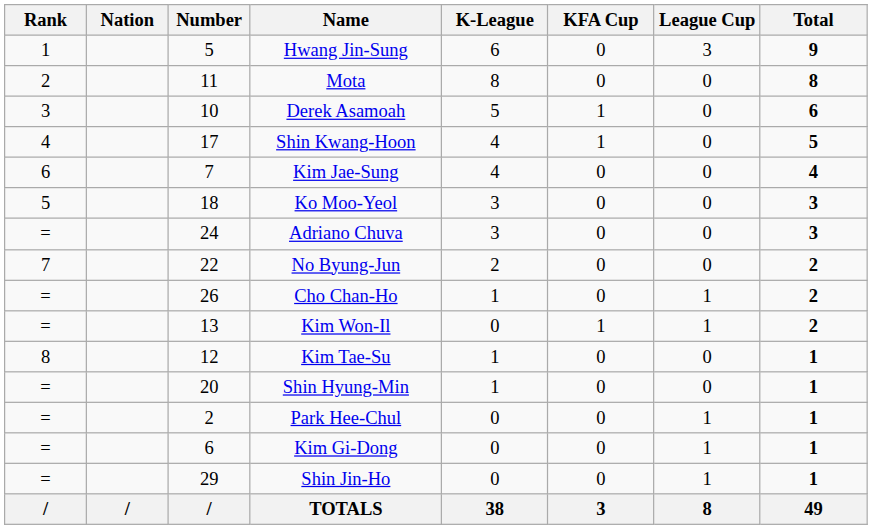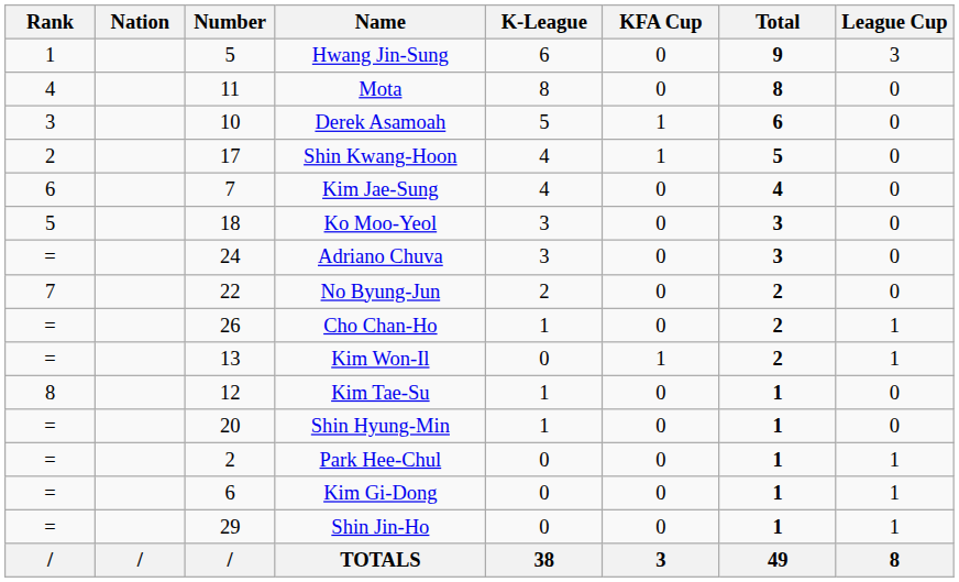 <table class="wikitable" style="font-size: 95%; text-align: center;">
 <tr>
 <th width=60>Rank</th>
 <th width=60>Nation</th>
 <th width=60>Number</th>
 <th width=150>Name</th>
 <th width=80>K-League</th>
 <th width=80>KFA Cup</th>
+<th width=80>Total</th>
 <th width=80>League Cup</th>
-<th width=80>Total</th>
 </tr>
 <tr>
 <td>1</td>
 <td></td>
 <td>5</td>
 <td><a href='#'>Hwang Jin-Sung</a></td>
 <td>6</td>
 <td>0</td>
+<td><strong>9</strong></td>
 <td>3</td>
-<td><strong>9</strong></td>
 </tr>
 <tr>
-<td>2</td>
+<td>4</td>
 <td></td>
 <td>11</td>
 <td><a href='#'>Mota</a></td>
 <td>8</td>
 <td>0</td>
+<td><strong>8</strong></td>
 <td>0</td>
-<td><strong>8</strong></td>
 </tr>
 <tr>
 <td>3</td>
 <td></td>
 <td>10</td>
 <td><a href='#'>Derek Asamoah</a></td>
 <td>5</td>
 <td>1</td>
+<td><strong>6</strong></td>
 <td>0</td>
-<td><strong>6</strong></td>
 </tr>
 <tr>
-<td>4</td>
+<td>2</td>
 <td></td>
 <td>17</td>
 <td><a href='#'>Shin Kwang-Hoon</a></td>
 <td>4</td>
 <td>1</td>
+<td><strong>5</strong></td>
 <td>0</td>
-<td><strong>5</strong></td>
 </tr>
 <tr>
 <td>6</td>
 <td></td>
 <td>7</td>
 <td><a href='#'>Kim Jae-Sung</a></td>
 <td>4</td>
 <td>0</td>
+<td><strong>4</strong></td>
 <td>0</td>
-<td><strong>4</strong></td>
 </tr>
 <tr>
 <td>5</td>
 <td></td>
 <td>18</td>
 <td><a href='#'>Ko Moo-Yeol</a></td>
 <td>3</td>
 <td>0</td>
+<td><strong>3</strong></td>
 <td>0</td>
-<td><strong>3</strong></td>
 </tr>
 <tr>
 <td>=</td>
 <td></td>
 <td>24</td>
 <td><a href='#'>Adriano Chuva</a></td>
 <td>3</td>
 <td>0</td>
+<td><strong>3</strong></td>
 <td>0</td>
-<td><strong>3</strong></td>
 </tr>
 <tr>
 <td>7</td>
 <td></td>
 <td>22</td>
 <td><a href='#'>No Byung-Jun</a></td>
 <td>2</td>
 <td>0</td>
+<td><strong>2</strong></td>
 <td>0</td>
-<td><strong>2</strong></td>
 </tr>
 <tr>
 <td>=</td>
 <td></td>
 <td>26</td>
 <td><a href='#'>Cho Chan-Ho</a></td>
 <td>1</td>
 <td>0</td>
+<td><strong>2</strong></td>
 <td>1</td>
-<td><strong>2</strong></td>
 </tr>
 <tr>
 <td>=</td>
 <td></td>
 <td>13</td>
 <td><a href='#'>Kim Won-Il</a></td>
 <td>0</td>
 <td>1</td>
+<td><strong>2</strong></td>
 <td>1</td>
-<td><strong>2</strong></td>
 </tr>
 <tr>
 <td>8</td>
 <td></td>
 <td>12</td>
 <td><a href='#'>Kim Tae-Su</a></td>
 <td>1</td>
 <td>0</td>
+<td><strong>1</strong></td>
 <td>0</td>
-<td><strong>1</strong></td>
 </tr>
 <tr>
 <td>=</td>
 <td></td>
 <td>20</td>
 <td><a href='#'>Shin Hyung-Min</a></td>
 <td>1</td>
 <td>0</td>
+<td><strong>1</strong></td>
 <td>0</td>
-<td><strong>1</strong></td>
 </tr>
 <tr>
 <td>=</td>
 <td></td>
 <td>2</td>
 <td><a href='#'>Park Hee-Chul</a></td>
 <td>0</td>
 <td>0</td>
+<td><strong>1</strong></td>
 <td>1</td>
-<td><strong>1</strong></td>
 </tr>
 <tr>
 <td>=</td>
 <td></td>
 <td>6</td>
 <td><a href='#'>Kim Gi-Dong</a></td>
 <td>0</td>
 <td>0</td>
+<td><strong>1</strong></td>
 <td>1</td>
-<td><strong>1</strong></td>
 </tr>
 <tr>
 <td>=</td>
 <td></td>
 <td>29</td>
 <td><a href='#'>Shin Jin-Ho</a></td>
 <td>0</td>
 <td>0</td>
+<td><strong>1</strong></td>
 <td>1</td>
-<td><strong>1</strong></td>
 </tr>
 <tr>
 <th>/</th>
 <th>/</th>
 <th>/</th>
 <th>TOTALS</th>
 <th>38</th>
 <th>3</th>
+<th>49</th>
 <th>8</th>
-<th>49</th>
 </tr>
 </table>
